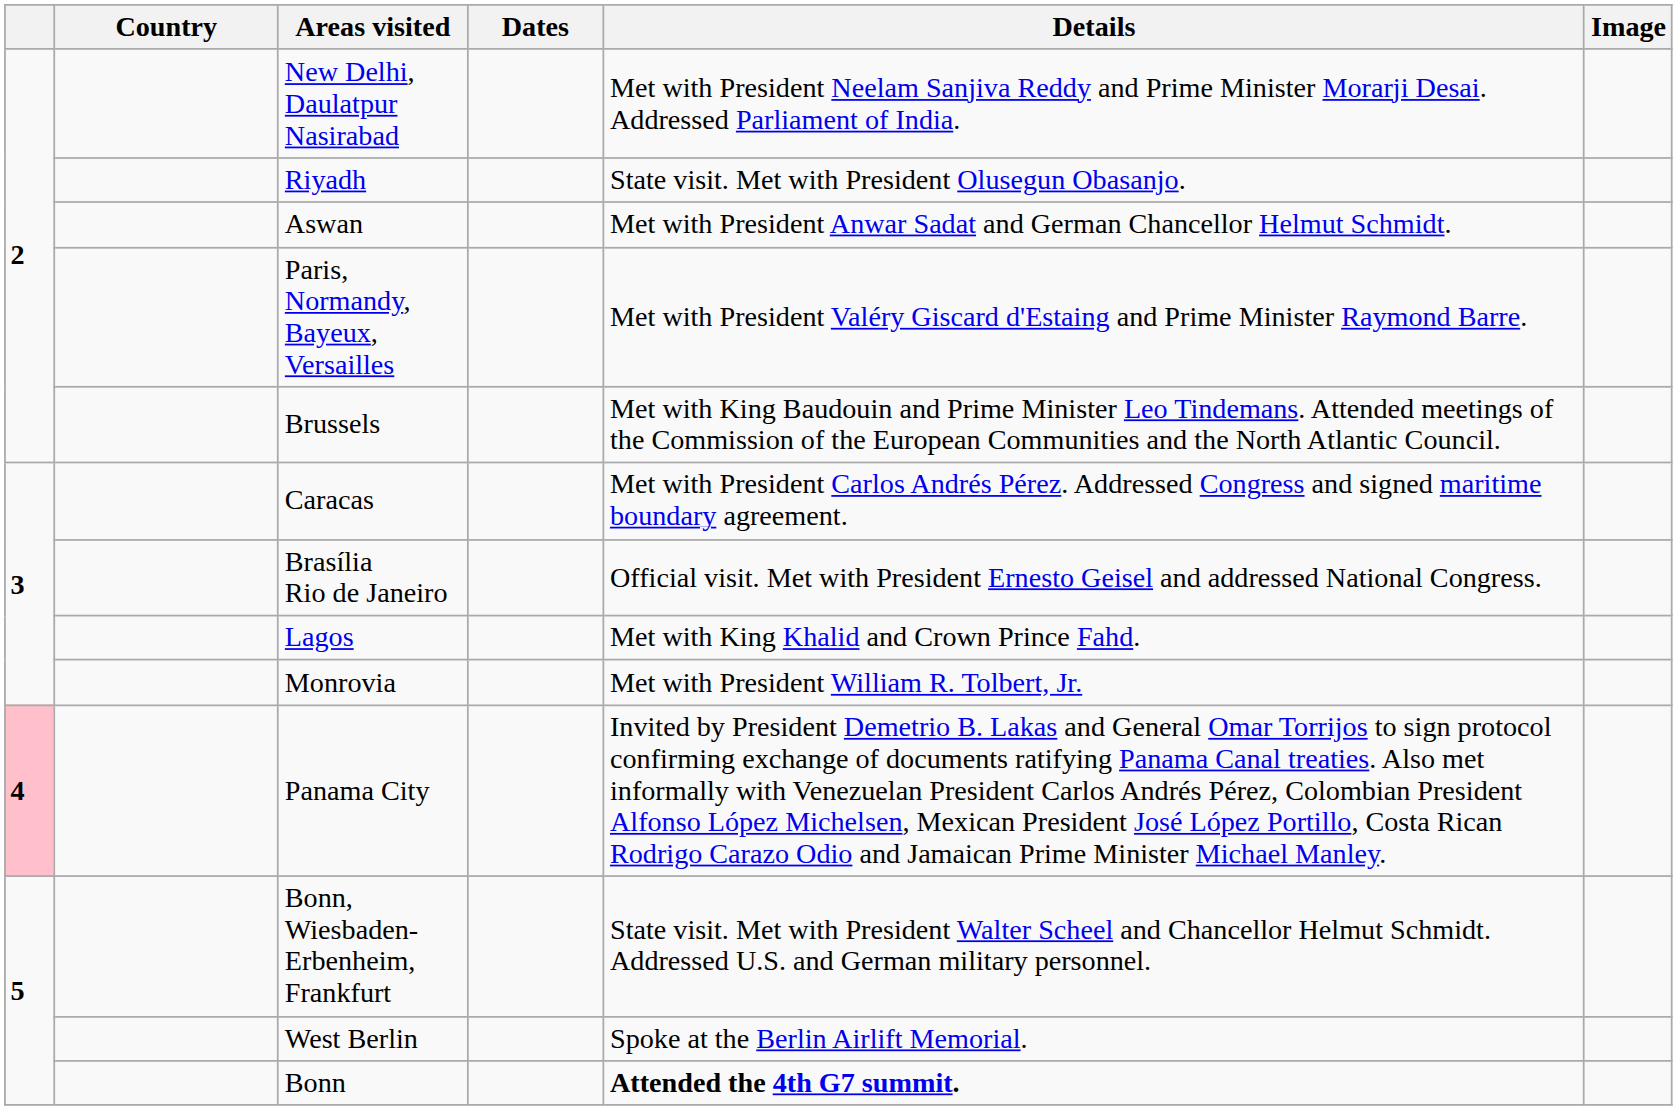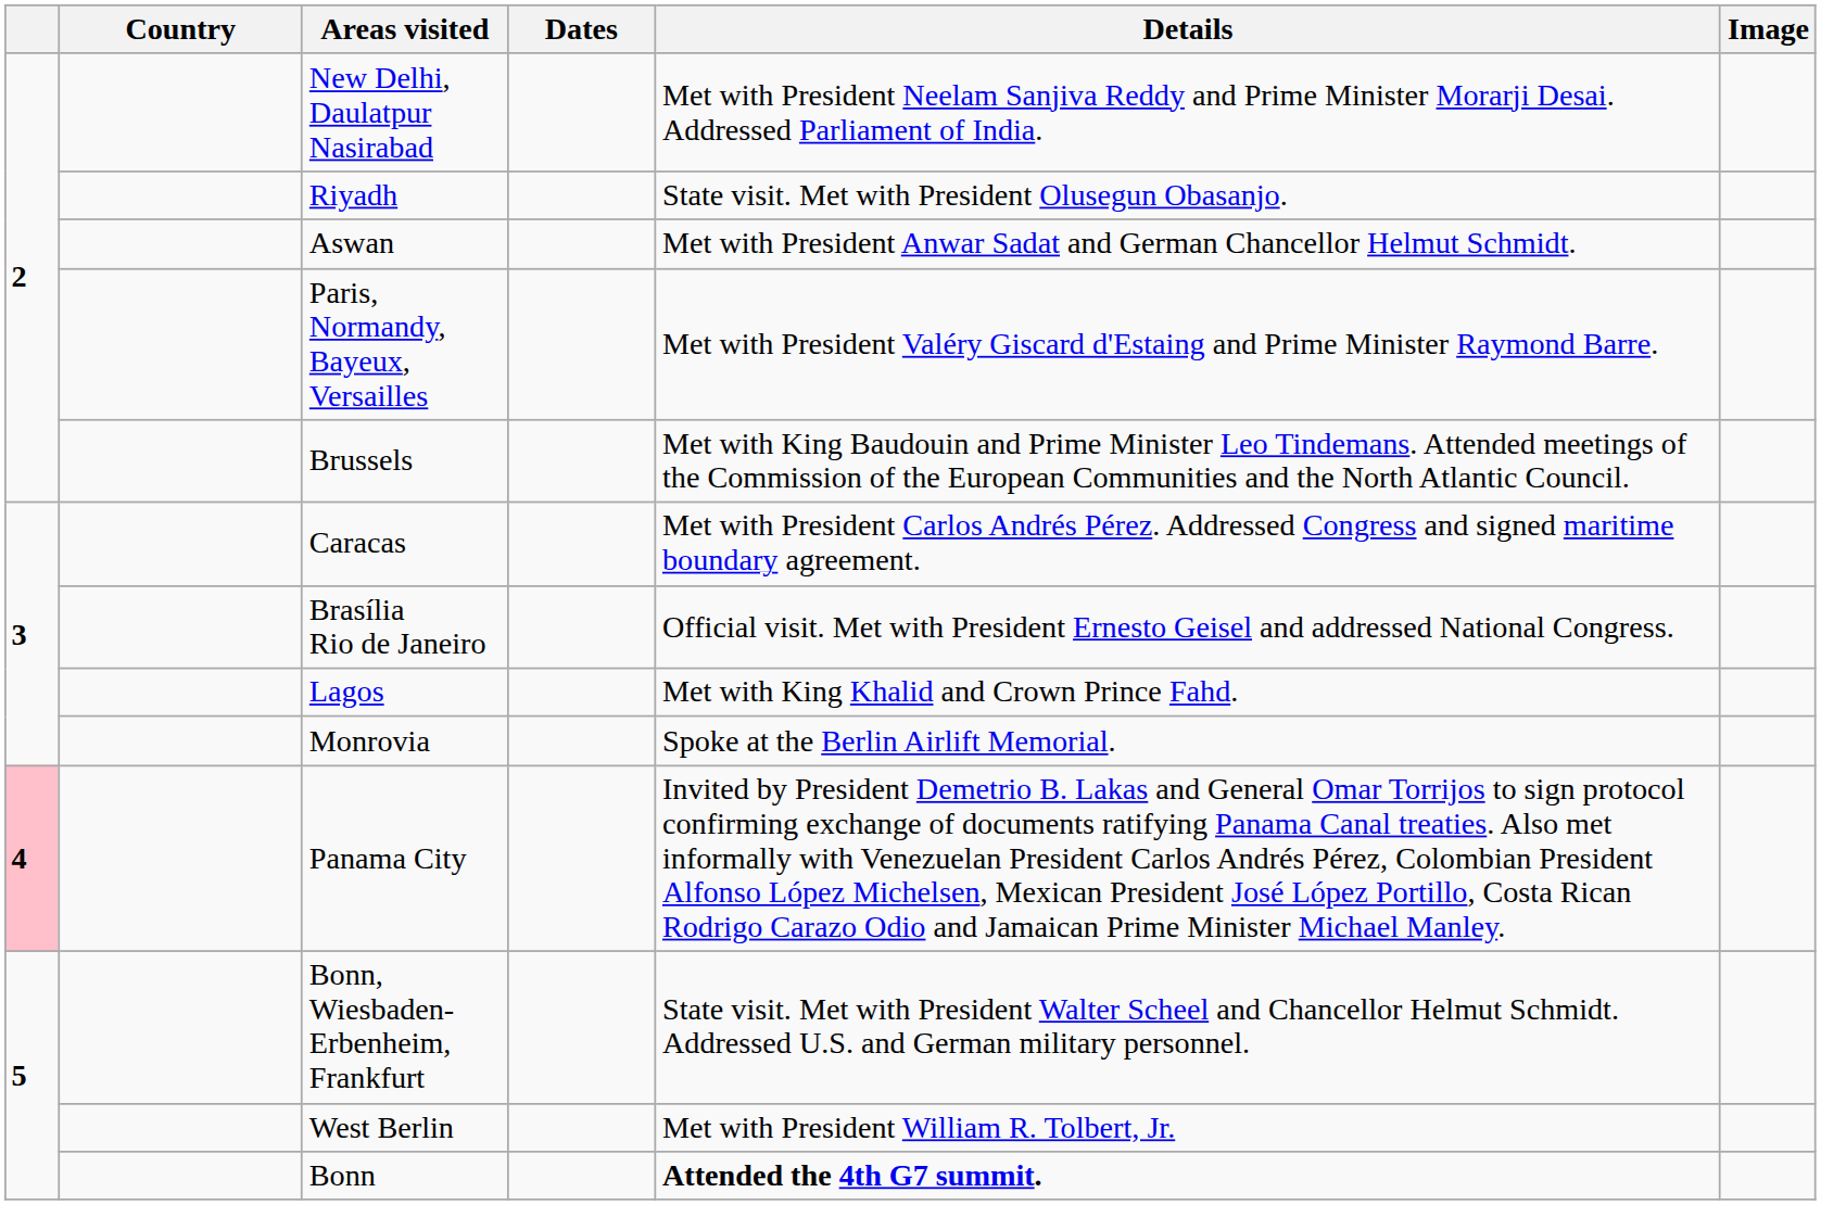 <table class="wikitable sortable" border="1" style="margin: 1em auto 1em auto">
 <tr>
 <th style="width: 3%;"></th>
 <th width=120>Country</th>
 <th width=100>Areas visited</th>
 <th width=70>Dates</th>
 <th width=550>Details</th>
 <th>Image</th>
 </tr>
 <tr>
 <td rowspan=5><strong>2</strong></td>
 <td></td>
 <td><a href='#'>New Delhi</a>, <a href='#'>Daulatpur Nasirabad</a></td>
 <td></td>
 <td>Met with President <a href='#'>Neelam Sanjiva Reddy</a> and Prime Minister <a href='#'>Morarji Desai</a>. Addressed <a href='#'>Parliament of India</a>.</td>
 <td></td>
 </tr>
 <tr>
 <td></td>
 <td><a href='#'>Riyadh</a></td>
 <td></td>
 <td>State visit. Met with President <a href='#'>Olusegun Obasanjo</a>.</td>
 <td></td>
 </tr>
 <tr>
 <td></td>
 <td>Aswan</td>
 <td></td>
 <td>Met with President <a href='#'>Anwar Sadat</a> and German Chancellor <a href='#'>Helmut Schmidt</a>.</td>
 <td></td>
 </tr>
 <tr>
 <td></td>
 <td>Paris,<br><a href='#'>Normandy</a>,<br><a href='#'>Bayeux</a>,<br><a href='#'>Versailles</a></td>
 <td></td>
 <td>Met with President <a href='#'>Valéry Giscard d'Estaing</a> and Prime Minister <a href='#'>Raymond Barre</a>.</td>
 <td></td>
 </tr>
 <tr>
 <td></td>
 <td>Brussels</td>
 <td></td>
 <td>Met with King Baudouin and Prime Minister <a href='#'>Leo Tindemans</a>. Attended meetings of the Commission of the European Communities and the North Atlantic Council.</td>
 <td></td>
 </tr>
 <tr>
 <td rowspan=4><strong>3</strong></td>
 <td></td>
 <td>Caracas</td>
 <td></td>
 <td>Met with President <a href='#'>Carlos Andrés Pérez</a>. Addressed <a href='#'>Congress</a> and signed <a href='#'>maritime boundary</a> agreement.</td>
 <td></td>
 </tr>
 <tr>
 <td></td>
 <td>Brasília<br>Rio de Janeiro</td>
 <td></td>
 <td>Official visit. Met with President <a href='#'>Ernesto Geisel</a> and addressed National Congress.</td>
 <td></td>
 </tr>
 <tr>
 <td></td>
 <td><a href='#'>Lagos</a></td>
 <td></td>
 <td>Met with King <a href='#'>Khalid</a> and Crown Prince <a href='#'>Fahd</a>.</td>
 <td></td>
 </tr>
 <tr>
 <td></td>
 <td>Monrovia</td>
 <td></td>
-<td>Met with President <a href='#'>William R. Tolbert, Jr.</a></td>
+<td>Spoke at the <a href='#'>Berlin Airlift Memorial</a>.</td>
 <td></td>
 </tr>
 <tr>
 <td style="background: pink;"><strong>4</strong></td>
 <td></td>
 <td>Panama City</td>
 <td></td>
 <td>Invited by President <a href='#'>Demetrio B. Lakas</a> and General <a href='#'>Omar Torrijos</a> to sign protocol confirming exchange of documents ratifying <a href='#'>Panama Canal treaties</a>. Also met informally with Venezuelan President Carlos Andrés Pérez, Colombian President <a href='#'>Alfonso López Michelsen</a>, Mexican President <a href='#'>José López Portillo</a>, Costa Rican <a href='#'>Rodrigo Carazo Odio</a> and Jamaican Prime Minister <a href='#'>Michael Manley</a>.</td>
 <td></td>
 </tr>
 <tr>
 <td rowspan=3><strong>5</strong></td>
 <td></td>
 <td>Bonn,<br>Wiesbaden-Erbenheim,<br>Frankfurt</td>
 <td></td>
 <td>State visit. Met with President <a href='#'>Walter Scheel</a> and Chancellor Helmut Schmidt. Addressed U.S. and German military personnel.</td>
 <td></td>
 </tr>
 <tr>
 <td></td>
 <td>West Berlin</td>
 <td></td>
-<td>Spoke at the <a href='#'>Berlin Airlift Memorial</a>.</td>
+<td>Met with President <a href='#'>William R. Tolbert, Jr.</a></td>
 <td></td>
 </tr>
 <tr>
 <td></td>
 <td>Bonn</td>
 <td></td>
 <td><strong>Attended the <a href='#'>4th G7 summit</a>.</strong></td>
 <td></td>
 </tr>
 </table>
